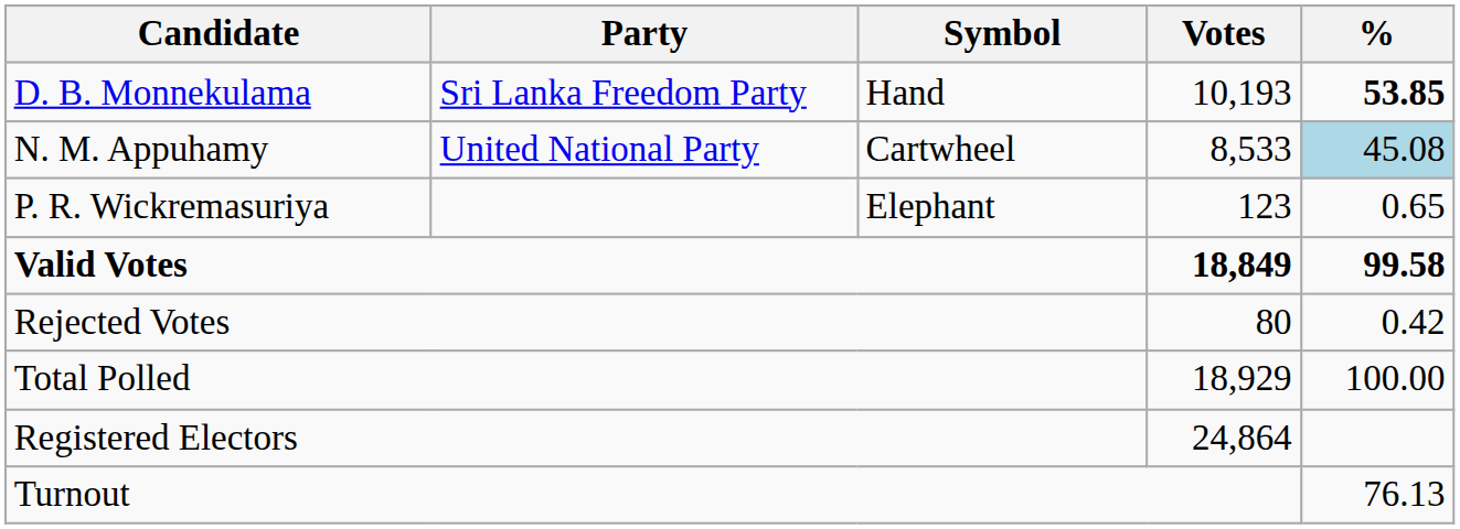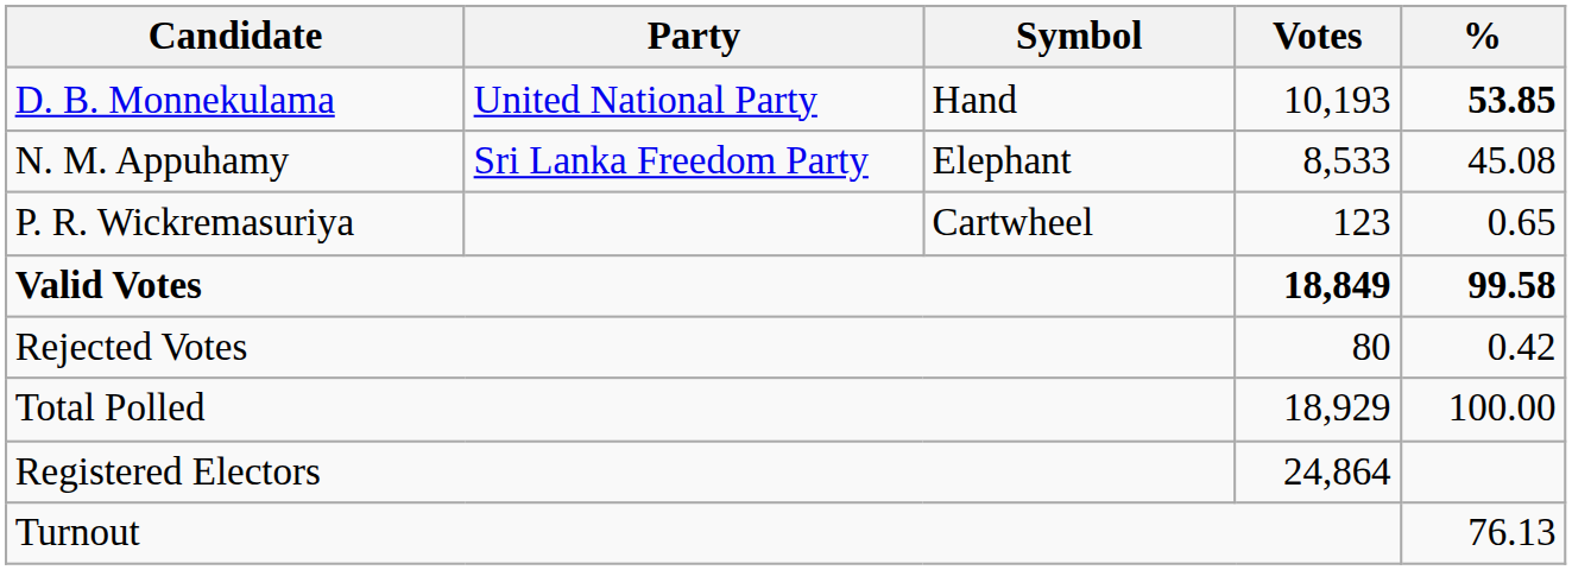 <table class="wikitable" border="1" style="text-align:right;">
 <tr>
 <th align=left width="180">Candidate</th>
 <th align=left width="180">Party</th>
 <th align=left width="120">Symbol</th>
 <th align=left width="60">Votes</th>
 <th align=left width="60">%</th>
 </tr>
 <tr>
 <td align=left><a href='#'>D. B. Monnekulama</a></td>
-<td align=left><a href='#'>Sri Lanka Freedom Party</a></td>
+<td align=left><a href='#'>United National Party</a></td>
 <td align=left>Hand</td>
 <td>10,193</td>
 <td><strong>53.85</strong></td>
 </tr>
 <tr>
 <td align=left>N. M. Appuhamy</td>
-<td align=left><a href='#'>United National Party</a></td>
-<td align=left>Cartwheel</td>
+<td align=left><a href='#'>Sri Lanka Freedom Party</a></td>
+<td align=left>Elephant</td>
 <td>8,533</td>
-<td style="background: lightblue;">45.08</td>
+<td>45.08</td>
 </tr>
 <tr>
 <td align=left>P. R. Wickremasuriya</td>
 <td align=left></td>
-<td align=left>Elephant</td>
+<td align=left>Cartwheel</td>
 <td>123</td>
 <td>0.65</td>
 </tr>
 <tr>
 <td align=left colspan=3><strong>Valid Votes</strong></td>
 <td><strong>18,849</strong></td>
 <td><strong>99.58</strong></td>
 </tr>
 <tr>
 <td align=left colspan=3>Rejected Votes</td>
 <td>80</td>
 <td>0.42</td>
 </tr>
 <tr>
 <td align=left colspan=3>Total Polled</td>
 <td>18,929</td>
 <td>100.00</td>
 </tr>
 <tr>
 <td align=left colspan=3>Registered Electors</td>
 <td>24,864</td>
 <td></td>
 </tr>
 <tr>
 <td align=left colspan=4>Turnout</td>
 <td>76.13</td>
 </tr>
 </table>
